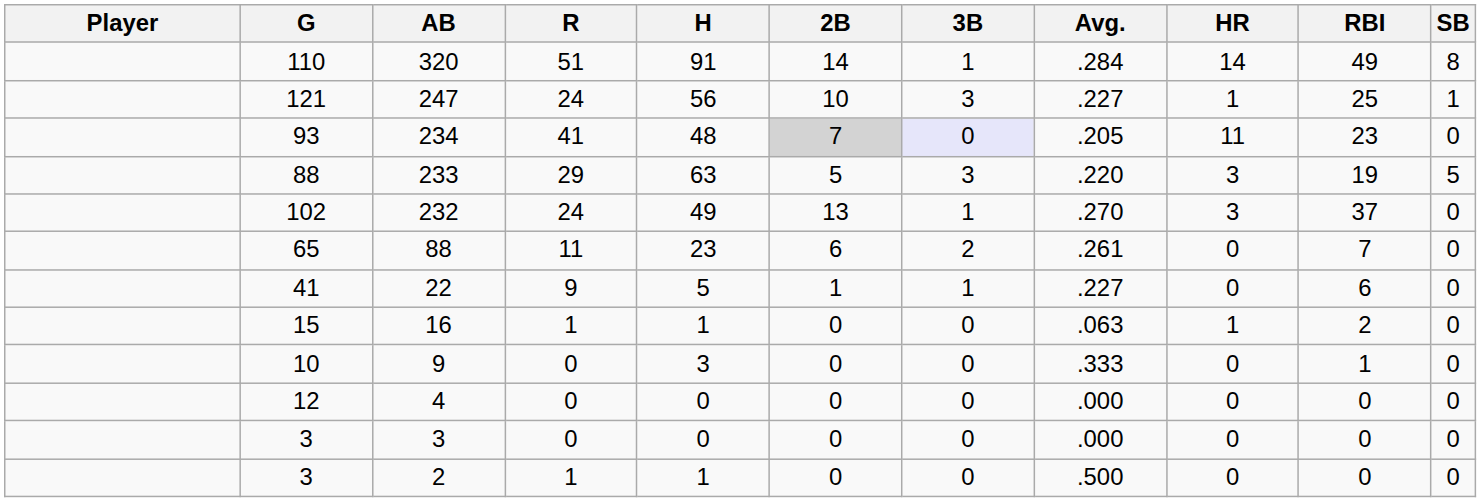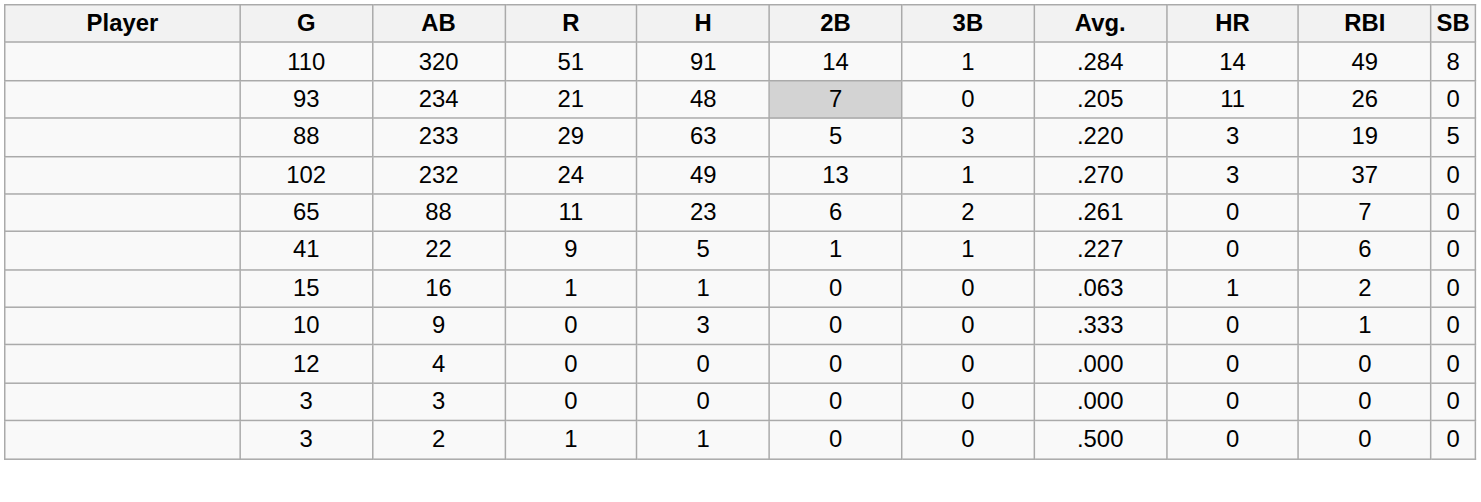 <table class="wikitable sortable">
 <tr>
 <th bgcolor="#DDDDFF" width="16%">Player</th>
 <th bgcolor="#DDDDFF" width="9%">G</th>
 <th bgcolor="#DDDDFF" width="9%">AB</th>
 <th bgcolor="#DDDDFF" width="9%">R</th>
 <th bgcolor="#DDDDFF" width="9%">H</th>
 <th bgcolor="#DDDDFF" width="9%">2B</th>
 <th bgcolor="#DDDDFF" width="9%">3B</th>
 <th bgcolor="#DDDDFF" width="9%">Avg.</th>
 <th bgcolor="#DDDDFF" width="9%">HR</th>
 <th bgcolor="#DDDDFF" width="9%">RBI</th>
 <th bgcolor="#DDDDFF" width="9%">SB</th>
 </tr>
 <tr align="center">
 <td></td>
 <td>110</td>
 <td>320</td>
 <td>51</td>
 <td>91</td>
 <td>14</td>
 <td>1</td>
 <td>.284</td>
 <td>14</td>
 <td>49</td>
 <td>8</td>
 </tr>
 <tr align="center">
 <td></td>
-<td>121</td>
-<td>247</td>
-<td>24</td>
-<td>56</td>
-<td>10</td>
-<td>3</td>
-<td>.227</td>
-<td>1</td>
-<td>25</td>
-<td>1</td>
-</tr>
-<tr align="center">
-<td></td>
 <td>93</td>
 <td>234</td>
-<td>41</td>
+<td>21</td>
 <td>48</td>
 <td style="background: lightgrey;">7</td>
-<td style="background: lavender;">0</td>
+<td>0</td>
 <td>.205</td>
 <td>11</td>
-<td>23</td>
+<td>26</td>
 <td>0</td>
 </tr>
 <tr align="center">
 <td></td>
 <td>88</td>
 <td>233</td>
 <td>29</td>
 <td>63</td>
 <td>5</td>
 <td>3</td>
 <td>.220</td>
 <td>3</td>
 <td>19</td>
 <td>5</td>
 </tr>
 <tr align="center">
 <td></td>
 <td>102</td>
 <td>232</td>
 <td>24</td>
 <td>49</td>
 <td>13</td>
 <td>1</td>
 <td>.270</td>
 <td>3</td>
 <td>37</td>
 <td>0</td>
 </tr>
 <tr align="center">
 <td></td>
 <td>65</td>
 <td>88</td>
 <td>11</td>
 <td>23</td>
 <td>6</td>
 <td>2</td>
 <td>.261</td>
 <td>0</td>
 <td>7</td>
 <td>0</td>
 </tr>
 <tr align="center">
 <td></td>
 <td>41</td>
 <td>22</td>
 <td>9</td>
 <td>5</td>
 <td>1</td>
 <td>1</td>
 <td>.227</td>
 <td>0</td>
 <td>6</td>
 <td>0</td>
 </tr>
 <tr align="center">
 <td></td>
 <td>15</td>
 <td>16</td>
 <td>1</td>
 <td>1</td>
 <td>0</td>
 <td>0</td>
 <td>.063</td>
 <td>1</td>
 <td>2</td>
 <td>0</td>
 </tr>
 <tr align="center">
 <td></td>
 <td>10</td>
 <td>9</td>
 <td>0</td>
 <td>3</td>
 <td>0</td>
 <td>0</td>
 <td>.333</td>
 <td>0</td>
 <td>1</td>
 <td>0</td>
 </tr>
 <tr align="center">
 <td></td>
 <td>12</td>
 <td>4</td>
 <td>0</td>
 <td>0</td>
 <td>0</td>
 <td>0</td>
 <td>.000</td>
 <td>0</td>
 <td>0</td>
 <td>0</td>
 </tr>
 <tr align="center">
 <td></td>
 <td>3</td>
 <td>3</td>
 <td>0</td>
 <td>0</td>
 <td>0</td>
 <td>0</td>
 <td>.000</td>
 <td>0</td>
 <td>0</td>
 <td>0</td>
 </tr>
 <tr align="center">
 <td></td>
 <td>3</td>
 <td>2</td>
 <td>1</td>
 <td>1</td>
 <td>0</td>
 <td>0</td>
 <td>.500</td>
 <td>0</td>
 <td>0</td>
 <td>0</td>
 </tr>
 </table>
